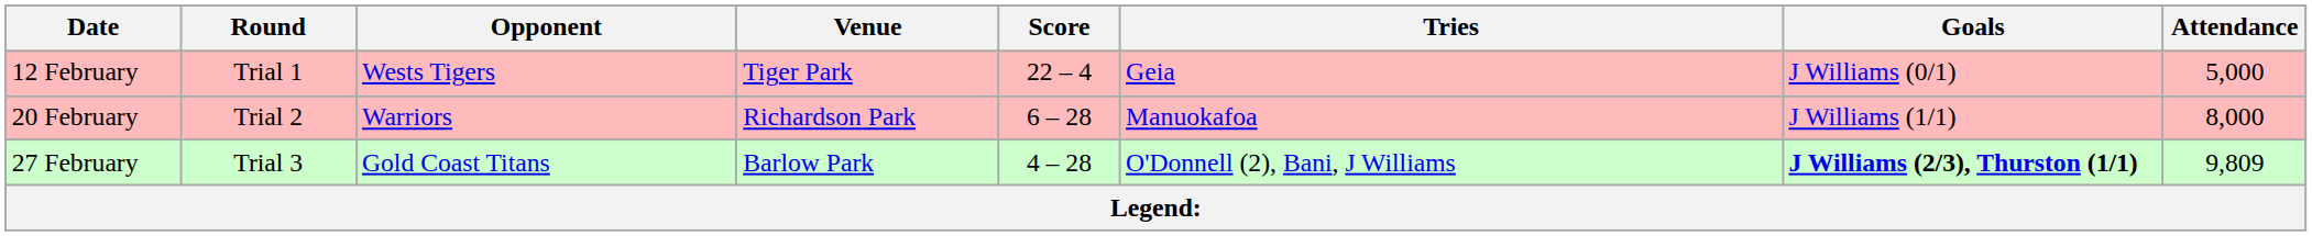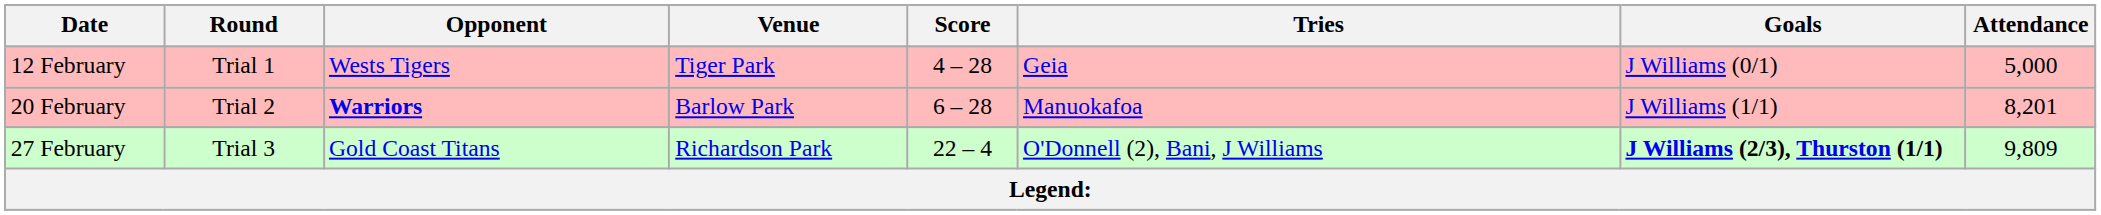 <table class="wikitable" style="font-size:75%;">
 <tr>
 <th style="width:75px;">Date</th>
 <th style="width:75px;">Round</th>
 <th style="width:170px;">Opponent</th>
 <th style="width:115px;">Venue</th>
 <th style="width:50px;">Score</th>
 <th style="width:300px;">Tries</th>
 <th style="width:170px;">Goals</th>
 <th style="width:60px;">Attendance</th>
 </tr>
 <tr style="background:#FFBBBB">
 <td>12 February</td>
 <td style="text-align:center;">Trial 1</td>
 <td> <a href='#'>Wests Tigers</a></td>
 <td><a href='#'>Tiger Park</a></td>
-<td style="text-align:center;">22 – 4</td>
+<td style="text-align:center;">4 – 28</td>
 <td><a href='#'>Geia</a></td>
 <td><a href='#'>J Williams</a> (0/1)</td>
 <td style="text-align:center;">5,000</td>
 </tr>
 <tr style="background:#FFBBBB">
 <td>20 February</td>
 <td style="text-align:center;">Trial 2</td>
-<td> <a href='#'>Warriors</a></td>
-<td><a href='#'>Richardson Park</a></td>
+<td><strong> <a href='#'>Warriors</a></strong></td>
+<td><a href='#'>Barlow Park</a></td>
 <td style="text-align:center;">6 – 28</td>
 <td><a href='#'>Manuokafoa</a></td>
 <td><a href='#'>J Williams</a> (1/1)</td>
-<td style="text-align:center;">8,000</td>
+<td style="text-align:center;">8,201</td>
 </tr>
 <tr style="background:#CCFFCC">
 <td>27 February</td>
 <td style="text-align:center;">Trial 3</td>
 <td> <a href='#'>Gold Coast Titans</a></td>
-<td><a href='#'>Barlow Park</a></td>
-<td style="text-align:center;">4 – 28</td>
+<td><a href='#'>Richardson Park</a></td>
+<td style="text-align:center;">22 – 4</td>
 <td><a href='#'>O'Donnell</a> (2), <a href='#'>Bani</a>, <a href='#'>J Williams</a></td>
 <td><strong><a href='#'>J Williams</a> (2/3), <a href='#'>Thurston</a> (1/1)</strong></td>
 <td style="text-align:center;">9,809</td>
 </tr>
 <tr>
 <th colspan="11"><strong>Legend</strong>:   </th>
 </tr>
 </table>
